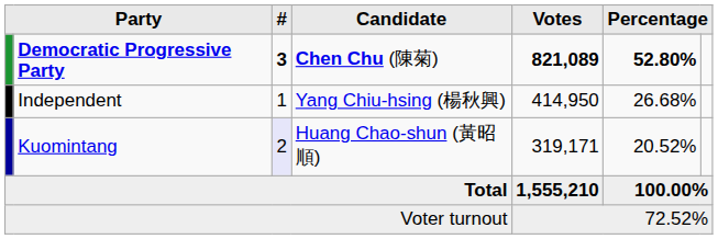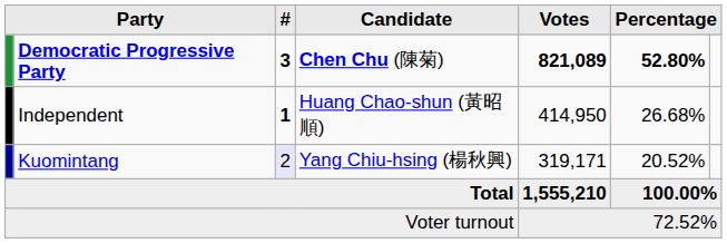 <table class="wikitable">
 <tr>
 <th style="background-color:#E9E9E9" colspan=2 style="width: 20em">Party</th>
 <th style="background-color:#E9E9E9" style="width: 2em">#</th>
 <th style="background-color:#E9E9E9" style="width: 13em">Candidate</th>
 <th style="background-color:#E9E9E9" style="width: 6em">Votes</th>
 <th style="background-color:#E9E9E9" colspan=2 style="width: 11em">Percentage</th>
 </tr>
 <tr>
 <td bgcolor="#1B9431"></td>
 <td align=left><strong><a href='#'>Democratic Progressive Party</a></strong></td>
 <td align=center><strong>3</strong></td>
 <td align=left><strong><a href='#'>Chen Chu</a></strong> (陳菊)</td>
 <td align=right><strong>821,089</strong></td>
 <td align=right><strong>52.80%</strong></td>
 <td align=right> </td>
 </tr>
 <tr>
 <td bgcolor="#000000"></td>
 <td align=left>Independent</td>
-<td align=center>1</td>
-<td align=left><a href='#'>Yang Chiu-hsing</a> (楊秋興)</td>
+<td align=center><strong>1</strong></td>
+<td align=left><a href='#'>Huang Chao-shun</a> (黃昭順)</td>
 <td align=right>414,950</td>
 <td align=right>26.68%</td>
 <td align=right></td>
 </tr>
 <tr>
 <td bgcolor="#000099"></td>
 <td align=left><a href='#'>Kuomintang</a></td>
 <td align=center style="background: lavender;">2</td>
-<td align=left><a href='#'>Huang Chao-shun</a> (黃昭順)</td>
+<td align=left><a href='#'>Yang Chiu-hsing</a> (楊秋興)</td>
 <td align=right>319,171</td>
 <td align=right>20.52%</td>
 <td align=right></td>
 </tr>
 <tr bgcolor="#EEEEEE">
 <td colspan="4" align=right><strong>Total</strong></td>
 <td align=right><strong>1,555,210</strong></td>
 <td align=right colspan=2><strong>100.00%</strong></td>
 </tr>
 <tr bgcolor="#EEEEEE">
 <td colspan="4" align="right">Voter turnout</td>
 <td colspan="3" align="right">72.52%</td>
 </tr>
 </table>
